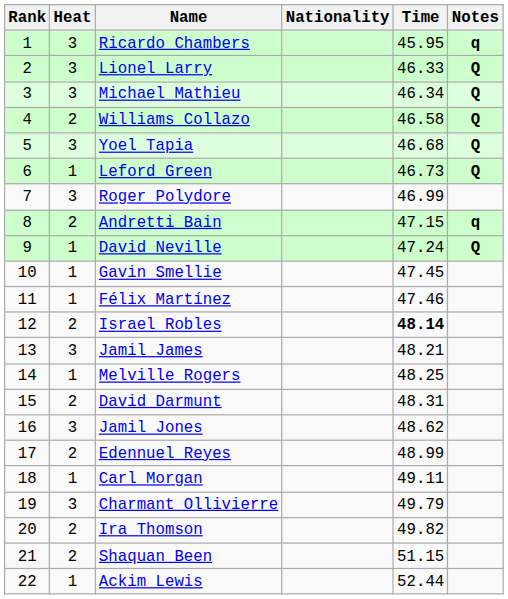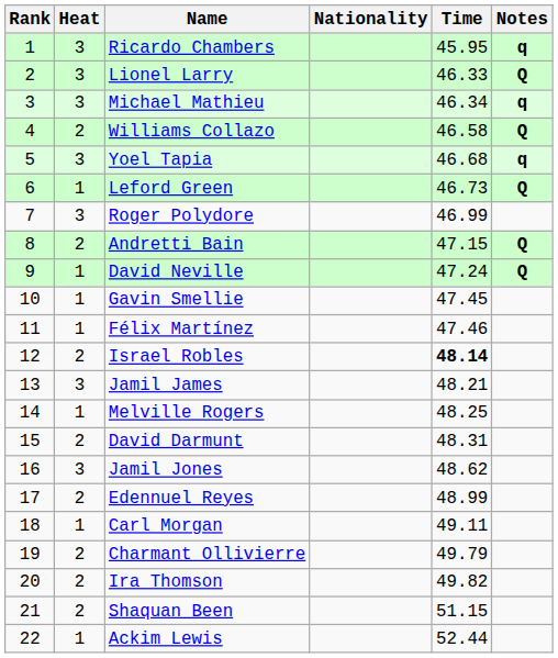 <table class="wikitable sortable" style="text-align:center">
 <tr>
 <th>Rank</th>
 <th>Heat</th>
 <th>Name</th>
 <th>Nationality</th>
 <th>Time</th>
 <th>Notes</th>
 </tr>
 <tr bgcolor=ccffcc>
 <td align=center>1</td>
 <td align=center>3</td>
 <td align=left><a href='#'>Ricardo Chambers</a></td>
 <td align=left></td>
 <td>45.95</td>
 <td><strong>q</strong></td>
 </tr>
 <tr bgcolor=ccffcc>
 <td align=center>2</td>
 <td align=center>3</td>
 <td align=left><a href='#'>Lionel Larry</a></td>
 <td align=left></td>
 <td>46.33</td>
 <td><strong>Q</strong></td>
 </tr>
 <tr bgcolor=ddffdd>
 <td align=center>3</td>
 <td align=center>3</td>
 <td align=left><a href='#'>Michael Mathieu</a></td>
 <td align=left></td>
 <td>46.34</td>
-<td><strong>Q</strong></td>
+<td><strong>q</strong></td>
 </tr>
 <tr bgcolor=ccffcc>
 <td align=center>4</td>
 <td align=center>2</td>
 <td align=left><a href='#'>Williams Collazo</a></td>
 <td align=left></td>
 <td>46.58</td>
 <td><strong>Q</strong></td>
 </tr>
 <tr bgcolor=ddffdd>
 <td align=center>5</td>
 <td align=center>3</td>
 <td align=left><a href='#'>Yoel Tapia</a></td>
 <td align=left></td>
 <td>46.68</td>
-<td><strong>Q</strong></td>
+<td><strong>q</strong></td>
 </tr>
 <tr bgcolor=ccffcc>
 <td align=center>6</td>
 <td align=center>1</td>
 <td align=left><a href='#'>Leford Green</a></td>
 <td align=left></td>
 <td>46.73</td>
 <td><strong>Q</strong></td>
 </tr>
 <tr>
 <td align=center>7</td>
 <td align=center>3</td>
 <td align=left><a href='#'>Roger Polydore</a></td>
 <td align=left></td>
 <td>46.99</td>
 <td></td>
 </tr>
 <tr bgcolor=ccffcc>
 <td align=center>8</td>
 <td align=center>2</td>
 <td align=left><a href='#'>Andretti Bain</a></td>
 <td align=left></td>
 <td>47.15</td>
-<td><strong>q</strong></td>
+<td><strong>Q</strong></td>
 </tr>
 <tr bgcolor=ccffcc>
 <td align=center>9</td>
 <td align=center>1</td>
 <td align=left><a href='#'>David Neville</a></td>
 <td align=left></td>
 <td>47.24</td>
 <td><strong>Q</strong></td>
 </tr>
 <tr>
 <td align=center>10</td>
 <td align=center>1</td>
 <td align=left><a href='#'>Gavin Smellie</a></td>
 <td align=left></td>
 <td>47.45</td>
 <td></td>
 </tr>
 <tr>
 <td align=center>11</td>
 <td align=center>1</td>
 <td align=left><a href='#'>Félix Martínez</a></td>
 <td align=left></td>
 <td>47.46</td>
 <td></td>
 </tr>
 <tr>
 <td align=center>12</td>
 <td align=center>2</td>
 <td align=left><a href='#'>Israel Robles</a></td>
 <td align=left></td>
 <td><strong>48.14</strong></td>
 <td></td>
 </tr>
 <tr>
 <td align=center>13</td>
 <td align=center>3</td>
 <td align=left><a href='#'>Jamil James</a></td>
 <td align=left></td>
 <td>48.21</td>
 <td></td>
 </tr>
 <tr>
 <td align=center>14</td>
 <td align=center>1</td>
 <td align=left><a href='#'>Melville Rogers</a></td>
 <td align=left></td>
 <td>48.25</td>
 <td></td>
 </tr>
 <tr>
 <td align=center>15</td>
 <td align=center>2</td>
 <td align=left><a href='#'>David Darmunt</a></td>
 <td align=left></td>
 <td>48.31</td>
 <td></td>
 </tr>
 <tr>
 <td align=center>16</td>
 <td align=center>3</td>
 <td align=left><a href='#'>Jamil Jones</a></td>
 <td align=left></td>
 <td>48.62</td>
 <td></td>
 </tr>
 <tr>
 <td align=center>17</td>
 <td align=center>2</td>
 <td align=left><a href='#'>Edennuel Reyes</a></td>
 <td align=left></td>
 <td>48.99</td>
 <td></td>
 </tr>
 <tr>
 <td align=center>18</td>
 <td align=center>1</td>
 <td align=left><a href='#'>Carl Morgan</a></td>
 <td align=left></td>
 <td>49.11</td>
 <td></td>
 </tr>
 <tr>
 <td align=center>19</td>
-<td align=center>3</td>
+<td align=center>2</td>
 <td align=left><a href='#'>Charmant Ollivierre</a></td>
 <td align=left></td>
 <td>49.79</td>
 <td></td>
 </tr>
 <tr>
 <td align=center>20</td>
 <td align=center>2</td>
 <td align=left><a href='#'>Ira Thomson</a></td>
 <td align=left></td>
 <td>49.82</td>
 <td></td>
 </tr>
 <tr>
 <td align=center>21</td>
 <td align=center>2</td>
 <td align=left><a href='#'>Shaquan Been</a></td>
 <td align=left></td>
 <td>51.15</td>
 <td></td>
 </tr>
 <tr>
 <td align=center>22</td>
 <td align=center>1</td>
 <td align=left><a href='#'>Ackim Lewis</a></td>
 <td align=left></td>
 <td>52.44</td>
 <td></td>
 </tr>
 </table>
